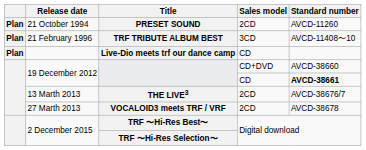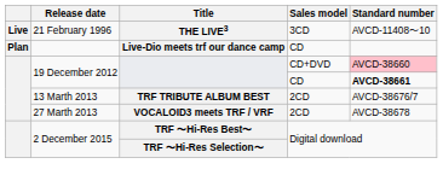 <table class="wikitable" style="font-size:small;">
 <tr>
 <th></th>
 <th>Release date</th>
 <th>Title</th>
 <th>Sales model</th>
 <th>Standard number</th>
 </tr>
 <tr>
-<th>Plan</th>
-<td>21 October 1994</td>
-<th>PRESET SOUND</th>
-<td>2CD</td>
-<td>AVCD-11260</td>
-</tr>
-<tr>
-<th>Plan</th>
+<th>Live</th>
 <td>21 February 1996</td>
-<th>TRF TRIBUTE ALBUM BEST</th>
+<th>THE LIVE<sup>3</sup></th>
 <td>3CD</td>
 <td>AVCD-11408〜10</td>
 </tr>
 <tr>
 <th>Plan</th>
 <td></td>
 <th>Live-Dio meets trf our dance camp</th>
 <td>CD</td>
 <td></td>
 </tr>
 <tr>
 <th rowspan="4"></th>
 <td rowspan="2">19 December 2012</td>
 <td rowspan="2" bgcolor=eaecf0><strong></strong></td>
 <td>CD+DVD</td>
-<td>AVCD-38660</td>
+<td style="background: pink;">AVCD-38660</td>
 </tr>
 <tr>
 <td>CD</td>
 <td><strong>AVCD-38661</strong></td>
 </tr>
 <tr>
 <td>13 Marth 2013</td>
-<th>THE LIVE<sup>3</sup></th>
+<th>TRF TRIBUTE ALBUM BEST</th>
 <td>2CD</td>
 <td>AVCD-38676/7</td>
 </tr>
 <tr>
 <td>27 Marth 2013</td>
 <th VOCALOID3 meets TRF>VOCALOID3 meets TRF / VRF</th>
 <td>2CD</td>
 <td>AVCD-38678</td>
 </tr>
 <tr>
 <th rowspan="2"></th>
 <td rowspan="2">2 December 2015</td>
 <th>TRF 〜Hi-Res Best〜</th>
 <td rowspan="2" colspan="2">Digital download</td>
 </tr>
 <tr>
 <th>TRF 〜Hi-Res Selection〜</th>
 </tr>
 </table>
